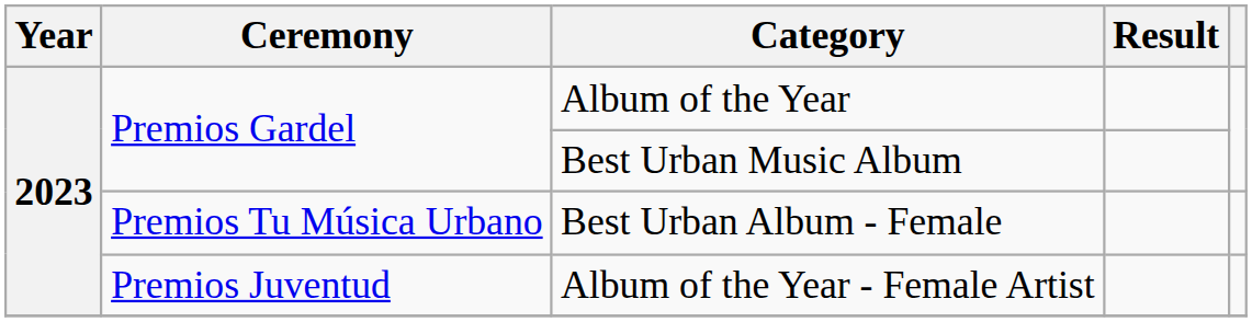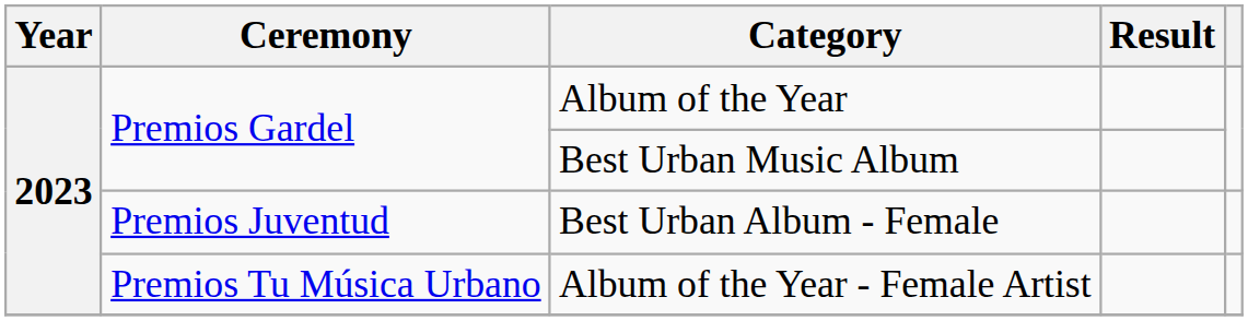 <table class="wikitable plainrowheaders">
 <tr>
 <th scope="col">Year</th>
 <th scope="col">Ceremony</th>
 <th scope="col">Category</th>
 <th scope="col">Result</th>
 <th></th>
 </tr>
 <tr>
 <th rowspan="4" scope="row">2023</th>
 <td rowspan="2"><a href='#'>Premios Gardel</a></td>
 <td>Album of the Year</td>
 <td></td>
 <td rowspan="2" style="text-align:center;"></td>
 </tr>
 <tr>
 <td>Best Urban Music Album</td>
 <td></td>
 </tr>
 <tr>
-<td><a href='#'>Premios Tu Música Urbano</a></td>
+<td><a href='#'>Premios Juventud</a></td>
 <td>Best Urban Album - Female</td>
 <td></td>
 <td rowspan="1" style="text-align:center;"></td>
 </tr>
 <tr>
-<td><a href='#'>Premios Juventud</a></td>
+<td><a href='#'>Premios Tu Música Urbano</a></td>
 <td>Album of the Year - Female Artist</td>
 <td></td>
 <td style="text-align:center;"></td>
 </tr>
 <tr>
 </tr>
 </table>
